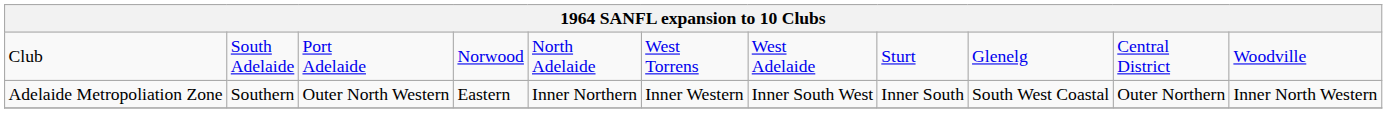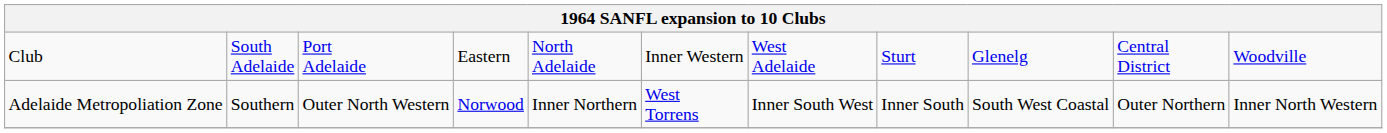 <table class="wikitable">
 <tr>
 <th colspan="11"><strong>1964 SANFL expansion to 10 Clubs</strong></th>
 </tr>
 <tr>
 <td>Club</td>
 <td><a href='#'>South<br>Adelaide</a></td>
 <td><a href='#'>Port<br>Adelaide</a></td>
-<td><a href='#'>Norwood</a></td>
+<td>Eastern</td>
 <td><a href='#'>North<br>Adelaide</a></td>
-<td><a href='#'>West<br>Torrens</a></td>
+<td>Inner Western</td>
 <td><a href='#'>West<br>Adelaide</a></td>
 <td><a href='#'>Sturt</a></td>
 <td><a href='#'>Glenelg</a></td>
 <td><a href='#'>Central<br>District</a></td>
 <td><a href='#'>Woodville</a></td>
 </tr>
 <tr>
 <td>Adelaide Metropoliation Zone</td>
 <td>Southern</td>
 <td>Outer North Western</td>
-<td>Eastern</td>
+<td><a href='#'>Norwood</a></td>
 <td>Inner Northern</td>
-<td>Inner Western</td>
+<td><a href='#'>West<br>Torrens</a></td>
 <td>Inner South West</td>
 <td>Inner South</td>
 <td>South West Coastal</td>
 <td>Outer Northern</td>
 <td>Inner North Western</td>
 </tr>
 <tr>
 </tr>
 </table>
